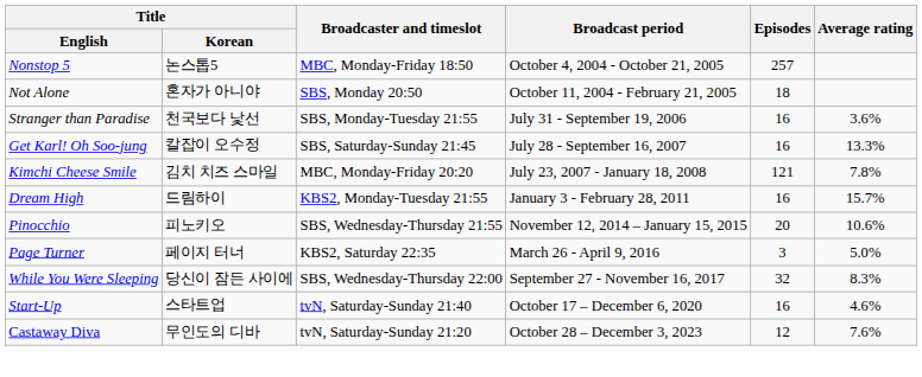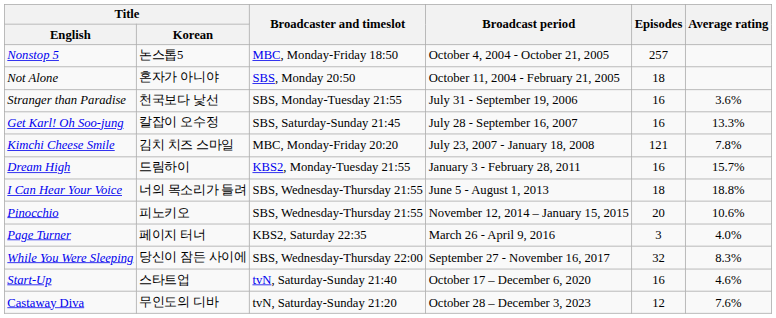 <table class="wikitable sortable">
 <tr>
 <th colspan="2">Title</th>
 <th rowspan="2">Broadcaster and timeslot</th>
 <th rowspan="2">Broadcast period</th>
 <th rowspan="2">Episodes</th>
 <th rowspan="2">Average rating</th>
 </tr>
 <tr>
 <th>English</th>
 <th>Korean</th>
 </tr>
 <tr>
 <td><em><a href='#'>Nonstop 5</a></em></td>
 <td>논스톱5</td>
 <td><a href='#'>MBC</a>, Monday-Friday 18:50</td>
 <td>October 4, 2004 - October 21, 2005</td>
 <td style="text-align:center;">257</td>
 <td></td>
 </tr>
 <tr>
 <td><em>Not Alone</em></td>
 <td>혼자가 아니야</td>
 <td><a href='#'>SBS</a>, Monday 20:50</td>
 <td>October 11, 2004 - February 21, 2005</td>
 <td style="text-align:center;">18</td>
 <td></td>
 </tr>
 <tr>
 <td><em>Stranger than Paradise</em></td>
 <td>천국보다 낯선</td>
 <td>SBS, Monday-Tuesday 21:55</td>
 <td>July 31 - September 19, 2006</td>
 <td style="text-align:center;">16</td>
 <td style="text-align:center;">3.6%</td>
 </tr>
 <tr>
 <td><em><a href='#'>Get Karl! Oh Soo-jung</a></em></td>
 <td>칼잡이 오수정</td>
 <td>SBS, Saturday-Sunday 21:45</td>
 <td>July 28 - September 16, 2007</td>
 <td style="text-align:center;">16</td>
 <td style="text-align:center;">13.3%</td>
 </tr>
 <tr>
 <td><em><a href='#'>Kimchi Cheese Smile</a></em></td>
 <td>김치 치즈 스마일</td>
 <td>MBC, Monday-Friday 20:20</td>
 <td>July 23, 2007 - January 18, 2008</td>
 <td style="text-align:center;">121</td>
 <td style="text-align:center;">7.8%</td>
 </tr>
 <tr>
 <td><em><a href='#'>Dream High</a></em></td>
 <td>드림하이</td>
 <td><a href='#'>KBS2</a>, Monday-Tuesday 21:55</td>
 <td>January 3 - February 28, 2011</td>
 <td style="text-align:center;">16</td>
 <td style="text-align:center;">15.7%</td>
 </tr>
 <tr>
+<td><em><a href='#'>I Can Hear Your Voice</a></em></td>
+<td>너의 목소리가 들려</td>
+<td>SBS, Wednesday-Thursday 21:55</td>
+<td>June 5 - August 1, 2013</td>
+<td style="text-align:center;">18</td>
+<td style="text-align:center;">18.8%</td>
+</tr>
+<tr>
 <td><em><a href='#'>Pinocchio</a></em></td>
 <td>피노키오</td>
 <td>SBS, Wednesday-Thursday 21:55</td>
 <td>November 12, 2014 – January 15, 2015</td>
 <td style="text-align:center;">20</td>
 <td style="text-align:center;">10.6%</td>
 </tr>
 <tr>
 <td><em><a href='#'>Page Turner</a></em></td>
 <td>페이지 터너</td>
 <td>KBS2, Saturday 22:35</td>
 <td>March 26 - April 9, 2016</td>
 <td style="text-align:center;">3</td>
-<td style="text-align:center;">5.0%</td>
+<td style="text-align:center;">4.0%</td>
 </tr>
 <tr>
 <td><em><a href='#'>While You Were Sleeping</a></em></td>
 <td>당신이 잠든 사이에</td>
 <td>SBS, Wednesday-Thursday 22:00</td>
 <td>September 27 - November 16, 2017</td>
 <td style="text-align:center;">32</td>
 <td style="text-align:center;">8.3%</td>
 </tr>
 <tr>
 <td><em><a href='#'>Start-Up</a></em></td>
 <td>스타트업</td>
 <td><a href='#'>tvN</a>, Saturday-Sunday 21:40</td>
 <td>October 17 – December 6, 2020</td>
 <td style="text-align:center;">16</td>
 <td style="text-align:center;">4.6%</td>
 </tr>
 <tr>
 <td><a href='#'>Castaway Diva</a></td>
 <td>무인도의 디바</td>
 <td>tvN, Saturday-Sunday 21:20</td>
 <td>October 28 – December 3, 2023</td>
 <td style="text-align:center;">12</td>
 <td style="text-align:center;">7.6%</td>
 </tr>
 </table>
